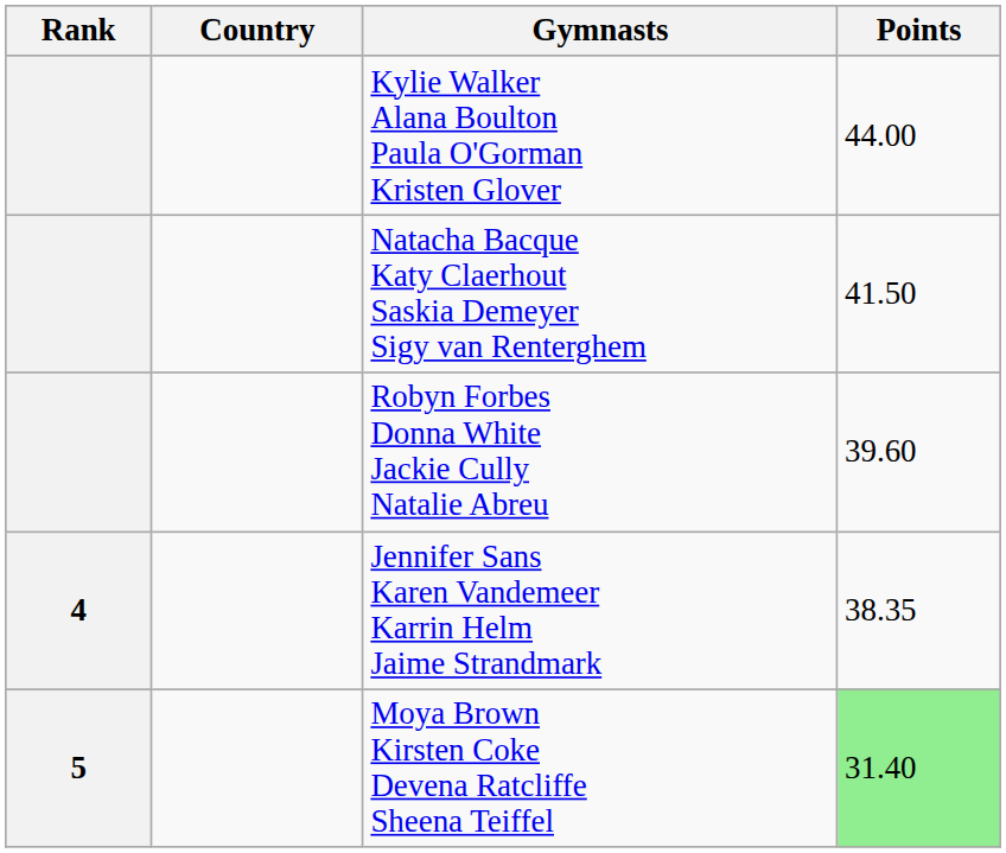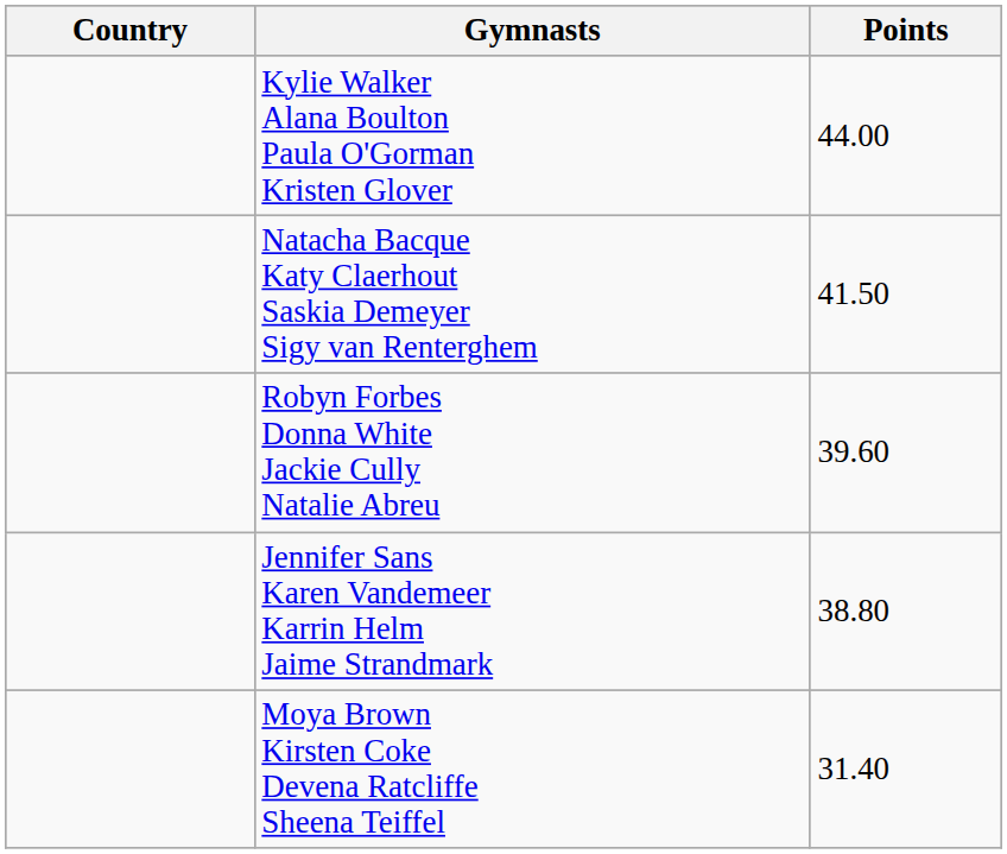 <table class="wikitable" width=500>
 <tr bgcolor="#efefef">
-<th>Rank</th>
 <th>Country</th>
 <th>Gymnasts</th>
 <th>Points</th>
 </tr>
 <tr>
-<th></th>
 <td></td>
 <td><a href='#'>Kylie Walker</a> <br> <a href='#'>Alana Boulton</a> <br> <a href='#'>Paula O'Gorman</a><br> <a href='#'>Kristen Glover</a></td>
 <td>44.00</td>
 </tr>
 <tr>
-<th></th>
 <td></td>
 <td><a href='#'>Natacha Bacque</a> <br> <a href='#'>Katy Claerhout</a> <br> <a href='#'>Saskia Demeyer</a><br> <a href='#'>Sigy van Renterghem</a></td>
 <td>41.50</td>
 </tr>
 <tr>
-<th></th>
 <td></td>
 <td><a href='#'>Robyn Forbes</a> <br> <a href='#'>Donna White</a> <br> <a href='#'>Jackie Cully</a> <br> <a href='#'>Natalie Abreu</a></td>
 <td>39.60</td>
 </tr>
 <tr>
-<th>4</th>
 <td></td>
 <td><a href='#'>Jennifer Sans</a> <br> <a href='#'>Karen Vandemeer</a> <br> <a href='#'>Karrin Helm</a> <br> <a href='#'>Jaime Strandmark</a></td>
-<td>38.35</td>
+<td>38.80</td>
 </tr>
 <tr>
-<th>5</th>
 <td></td>
 <td><a href='#'>Moya Brown</a> <br> <a href='#'>Kirsten Coke</a> <br> <a href='#'>Devena Ratcliffe</a> <br> <a href='#'>Sheena Teiffel</a></td>
-<td style="background: lightgreen;">31.40</td>
+<td>31.40</td>
 </tr>
 </table>
